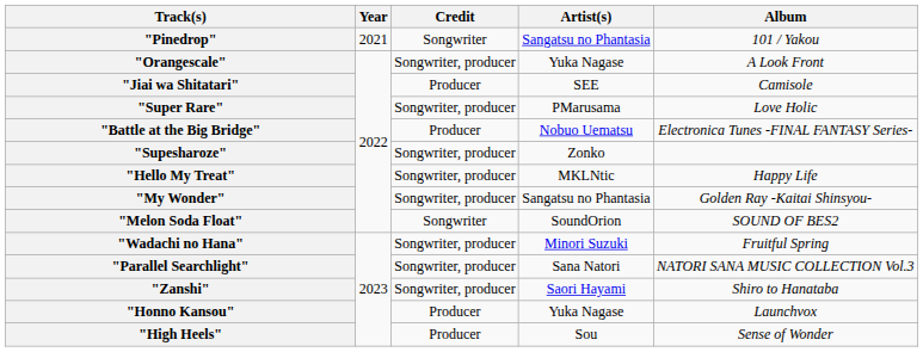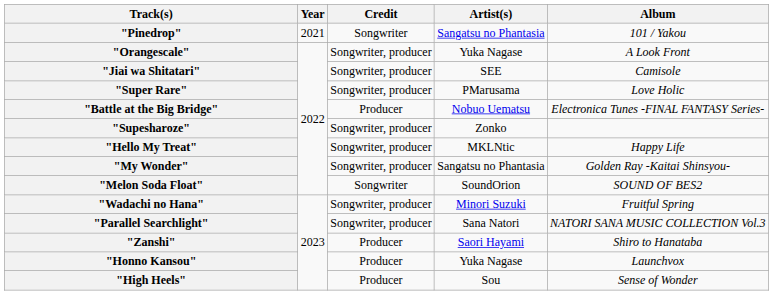 <table class="wikitable plainrowheaders" style="text-align:center;">
 <tr>
 <th scope="col" style="width:24em;">Track(s)</th>
 <th scope="col" style="width:1em;">Year</th>
 <th scope="col">Credit</th>
 <th scope="col">Artist(s)</th>
 <th scope="col">Album</th>
 </tr>
 <tr>
 <th scope="row">"Pinedrop"</th>
 <td>2021</td>
 <td>Songwriter</td>
 <td><a href='#'>Sangatsu no Phantasia</a></td>
 <td><em>101 / Yakou</em></td>
 </tr>
 <tr>
 <th scope="row">"Orangescale"</th>
 <td rowspan="8">2022</td>
 <td>Songwriter, producer</td>
 <td>Yuka Nagase</td>
 <td><em>A Look Front</em></td>
 </tr>
 <tr>
 <th scope="row">"Jiai wa Shitatari"</th>
-<td>Producer</td>
+<td>Songwriter, producer</td>
 <td>SEE</td>
 <td><em>Camisole</em></td>
 </tr>
 <tr>
 <th scope="row">"Super Rare"</th>
 <td>Songwriter, producer</td>
 <td>PMarusama</td>
 <td><em>Love Holic</em></td>
 </tr>
 <tr>
 <th scope="row">"Battle at the Big Bridge"</th>
 <td>Producer</td>
 <td><a href='#'>Nobuo Uematsu</a></td>
 <td><em>Electronica Tunes -FINAL FANTASY Series-</em></td>
 </tr>
 <tr>
 <th scope="row">"Supesharoze"</th>
 <td>Songwriter, producer</td>
 <td>Zonko</td>
 <td></td>
 </tr>
 <tr>
 <th scope="row">"Hello My Treat"</th>
 <td>Songwriter, producer</td>
 <td>MKLNtic</td>
 <td><em>Happy Life</em></td>
 </tr>
 <tr>
 <th scope="row">"My Wonder"</th>
 <td>Songwriter, producer</td>
 <td>Sangatsu no Phantasia</td>
 <td><em>Golden Ray -Kaitai Shinsyou-</em></td>
 </tr>
 <tr>
 <th scope="row">"Melon Soda Float"</th>
 <td>Songwriter</td>
 <td>SoundOrion</td>
 <td><em>SOUND OF BES2</em></td>
 </tr>
 <tr>
 <th scope="row">"Wadachi no Hana"</th>
 <td rowspan="6">2023</td>
 <td>Songwriter, producer</td>
 <td><a href='#'>Minori Suzuki</a></td>
 <td><em>Fruitful Spring</em></td>
 </tr>
 <tr>
 <th scope="row">"Parallel Searchlight"</th>
 <td>Songwriter, producer</td>
 <td>Sana Natori</td>
 <td><em>NATORI SANA MUSIC COLLECTION Vol.3</em></td>
 </tr>
 <tr>
 <th scope="row">"Zanshi"</th>
-<td>Songwriter, producer</td>
+<td>Producer</td>
 <td><a href='#'>Saori Hayami</a></td>
 <td><em>Shiro to Hanataba</em></td>
 </tr>
 <tr>
 <th scope="row">"Honno Kansou"</th>
 <td>Producer</td>
 <td>Yuka Nagase</td>
 <td><em>Launchvox</em></td>
 </tr>
 <tr>
 <th scope="row">"High Heels"</th>
 <td>Producer</td>
 <td>Sou</td>
 <td><em>Sense of Wonder</em></td>
 </tr>
 </table>
